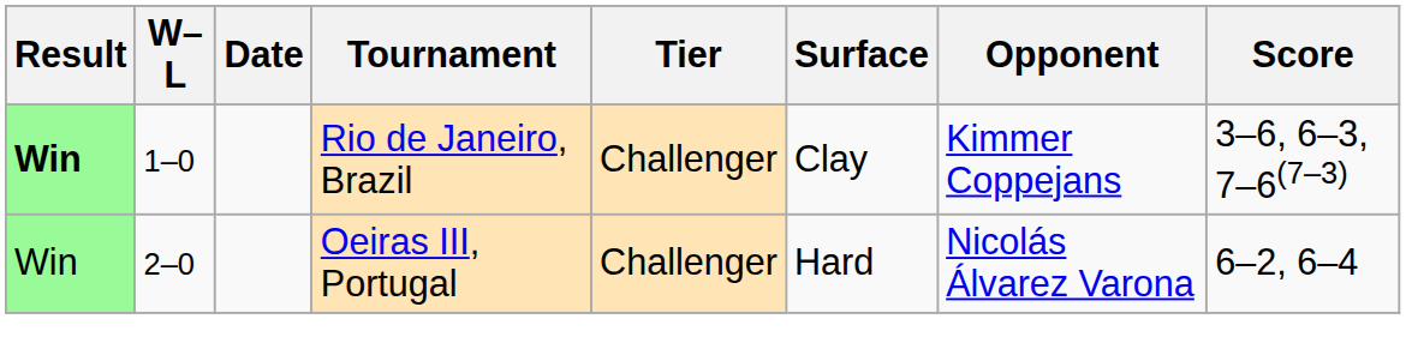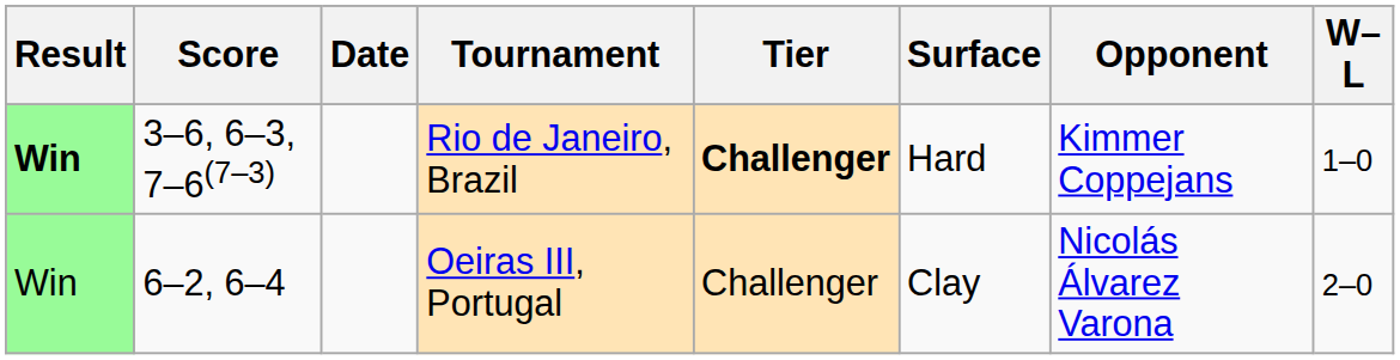 <table class="sortable wikitable">
 <tr>
 <th>Result</th>
-<th class="unsortable">W–L</th>
+<th class="unsortable">Score</th>
 <th>Date</th>
 <th>Tournament</th>
 <th>Tier</th>
 <th>Surface</th>
 <th>Opponent</th>
-<th class="unsortable">Score</th>
+<th class="unsortable">W–L</th>
 </tr>
 <tr>
 <td bgcolor=98FB98><strong>Win</strong></td>
-<td><small>1–0</small></td>
+<td>3–6, 6–3, 7–6<sup>(7–3)</sup></td>
 <td><a href='#'></a></td>
 <td style="background:moccasin;"><a href='#'>Rio de Janeiro</a>, Brazil</td>
-<td style="background:moccasin;">Challenger</td>
-<td>Clay</td>
+<td style="background:moccasin;"><strong>Challenger</strong></td>
+<td>Hard</td>
 <td> <a href='#'>Kimmer Coppejans</a></td>
-<td>3–6, 6–3, 7–6<sup>(7–3)</sup></td>
+<td><small>1–0</small></td>
 </tr>
 <tr>
 <td bgcolor=98FB98>Win</td>
-<td><small>2–0</small></td>
+<td>6–2, 6–4</td>
 <td><a href='#'></a></td>
 <td style="background:moccasin;"><a href='#'>Oeiras III</a>, Portugal</td>
 <td style="background:moccasin;">Challenger</td>
-<td>Hard</td>
+<td>Clay</td>
 <td> <a href='#'>Nicolás Álvarez Varona</a></td>
-<td>6–2, 6–4</td>
+<td><small>2–0</small></td>
 </tr>
 </table>
